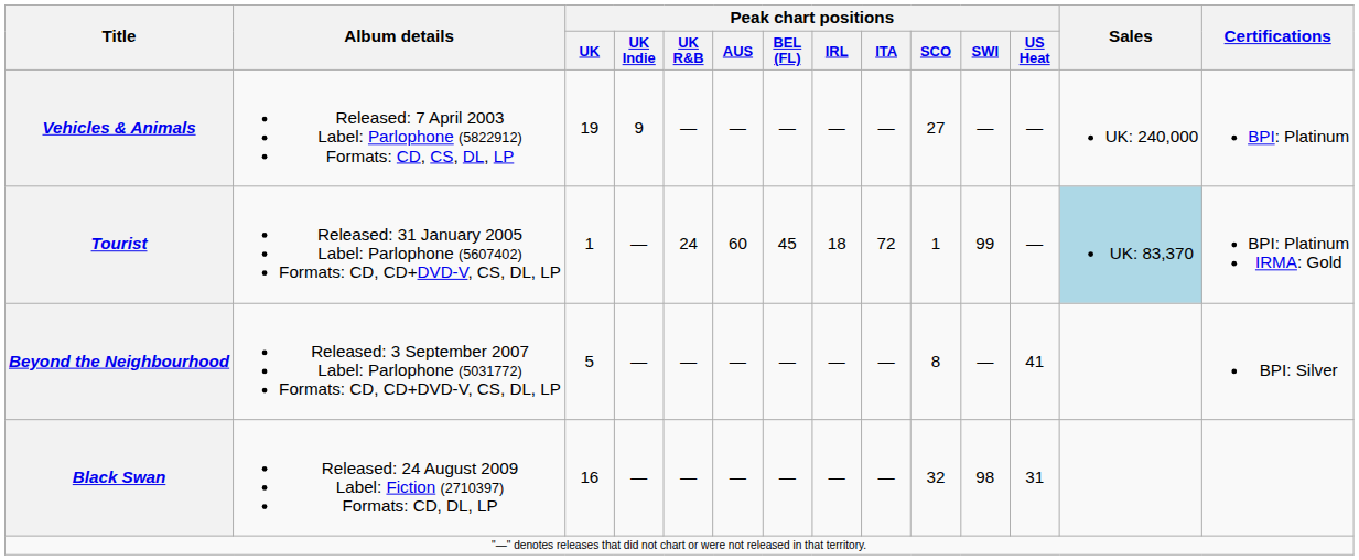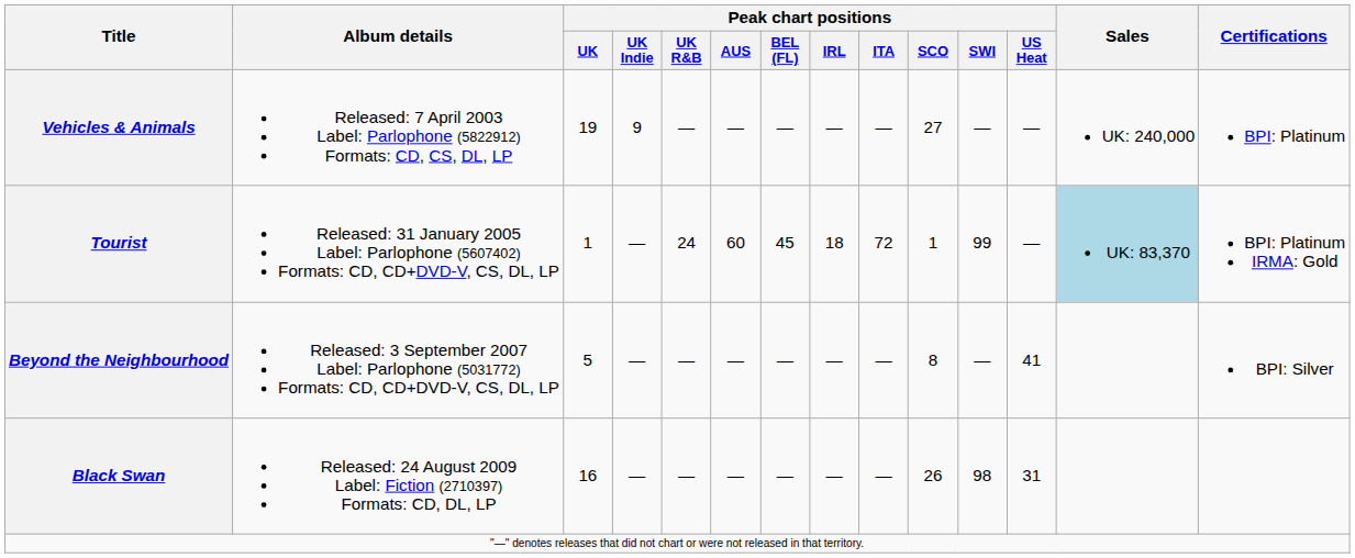 <table class="wikitable plainrowheaders" style="text-align:center;">
 <tr>
 <th scope="col" rowspan="2">Title</th>
 <th scope="col" rowspan="2">Album details</th>
 <th scope="col" colspan="10">Peak chart positions</th>
 <th scope="col" rowspan="2">Sales</th>
 <th scope="col" rowspan="2"><a href='#'>Certifications</a></th>
 </tr>
 <tr>
 <th style="width:3em;font-size:85%;"><a href='#'>UK</a><br></th>
 <th style="width:3em;font-size:85%;"><a href='#'>UK<br>Indie</a><br></th>
 <th style="width:3em;font-size:85%;"><a href='#'>UK<br>R&B</a><br></th>
 <th style="width:3em;font-size:85%;"><a href='#'>AUS</a><br></th>
 <th style="width:3em;font-size:85%;"><a href='#'>BEL<br>(FL)</a><br></th>
 <th style="width:3em;font-size:85%;"><a href='#'>IRL</a><br></th>
 <th style="width:3em;font-size:85%;"><a href='#'>ITA</a><br></th>
 <th style="width:3em;font-size:85%;"><a href='#'>SCO</a><br></th>
 <th style="width:3em;font-size:85%;"><a href='#'>SWI</a><br></th>
 <th style="width:3em;font-size:85%;"><a href='#'>US<br>Heat</a><br></th>
 </tr>
 <tr>
 <th scope="row"><em><a href='#'>Vehicles & Animals</a></em></th>
 <td><br><ul><li>Released: 7 April 2003</li><li>Label: <a href='#'>Parlophone</a> <small>(5822912)</small></li><li>Formats: <a href='#'>CD</a>, <a href='#'>CS</a>, <a href='#'>DL</a>, <a href='#'>LP</a></li></ul></td>
 <td>19</td>
 <td>9</td>
 <td>—</td>
 <td>—</td>
 <td>—</td>
 <td>—</td>
 <td>—</td>
 <td>27</td>
 <td>—</td>
 <td>—</td>
 <td><br><ul><li>UK: 240,000</li></ul></td>
 <td><br><ul><li><a href='#'>BPI</a>: Platinum</li></ul></td>
 </tr>
 <tr>
 <th scope="row"><em><a href='#'>Tourist</a></em></th>
 <td><br><ul><li>Released: 31 January 2005</li><li>Label: Parlophone <small>(5607402)</small></li><li>Formats: CD, CD+<a href='#'>DVD-V</a>, CS, DL, LP</li></ul></td>
 <td>1</td>
 <td>—</td>
 <td>24</td>
 <td>60</td>
 <td>45</td>
 <td>18</td>
 <td>72</td>
 <td>1</td>
 <td>99</td>
 <td>—</td>
 <td style="background: lightblue;"><br><ul><li>UK: 83,370</li></ul></td>
 <td><br><ul><li>BPI: Platinum</li><li><a href='#'>IRMA</a>: Gold</li></ul></td>
 </tr>
 <tr>
 <th scope="row"><em><a href='#'>Beyond the Neighbourhood</a></em></th>
 <td><br><ul><li>Released: 3 September 2007</li><li>Label: Parlophone <small>(5031772)</small></li><li>Formats: CD, CD+DVD-V, CS, DL, LP</li></ul></td>
 <td>5</td>
 <td>—</td>
 <td>—</td>
 <td>—</td>
 <td>—</td>
 <td>—</td>
 <td>—</td>
 <td>8</td>
 <td>—</td>
 <td>41</td>
 <td></td>
 <td><br><ul><li>BPI: Silver</li></ul></td>
 </tr>
 <tr>
 <th scope="row"><em><a href='#'>Black Swan</a></em></th>
 <td><br><ul><li>Released: 24 August 2009</li><li>Label: <a href='#'>Fiction</a> <small>(2710397)</small></li><li>Formats: CD, DL, LP</li></ul></td>
 <td>16</td>
 <td>—</td>
 <td>—</td>
 <td>—</td>
 <td>—</td>
 <td>—</td>
 <td>—</td>
-<td>32</td>
+<td>26</td>
 <td>98</td>
 <td>31</td>
 <td></td>
 <td></td>
 </tr>
 <tr>
 <td align="center" colspan="17" style="font-size: 8pt">"—" denotes releases that did not chart or were not released in that territory.</td>
 </tr>
 </table>
